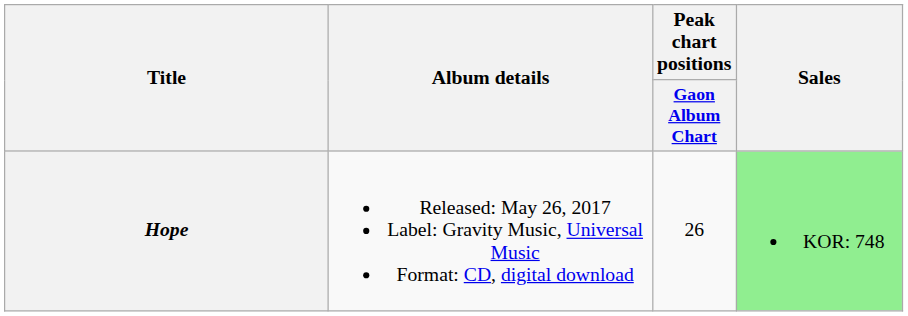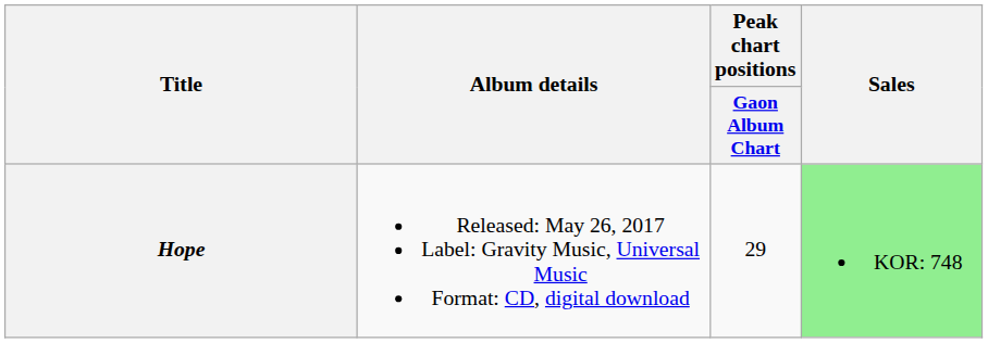 <table class="wikitable plainrowheaders" style="text-align:center;" border="1">
 <tr>
 <th scope="col" rowspan="2" style="width:16em;">Title</th>
 <th scope="col" rowspan="2" style="width:16em;">Album details</th>
 <th scope="col">Peak chart positions</th>
 <th scope="col" rowspan="2" style="width:8em;">Sales</th>
 </tr>
 <tr>
 <th scope="col" style="width:2.2em;font-size:90%;"><a href='#'>Gaon Album Chart</a><br></th>
 </tr>
 <tr>
 <th scope="row"><em>Hope</em></th>
 <td><br><ul><li>Released: May 26, 2017</li><li>Label: Gravity Music, <a href='#'>Universal Music</a></li><li>Format: <a href='#'>CD</a>, <a href='#'>digital download</a></li></ul></td>
-<td>26</td>
+<td>29</td>
 <td style="background: lightgreen;"><br><ul><li>KOR: 748</li></ul></td>
 </tr>
 </table>
